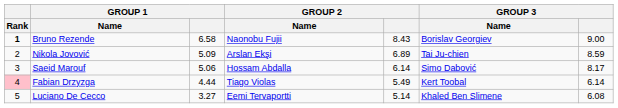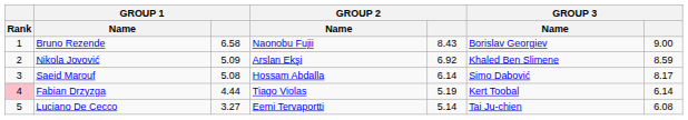 <table class="wikitable" style="font-size:90%">
 <tr>
 <th></th>
 <th colspan="2">GROUP 1</th>
 <th colspan="2">GROUP 2</th>
 <th colspan="2">GROUP 3</th>
 </tr>
 <tr>
 <th width=30>Rank</th>
 <th width=250>Name</th>
 <th width=50></th>
 <th width=250>Name</th>
 <th width=50></th>
 <th width=250>Name</th>
 <th width=50></th>
 </tr>
 <tr>
-<td align=center><strong>1</strong></td>
+<td align=center>1</td>
 <td> <a href='#'>Bruno Rezende</a></td>
 <td align=center>6.58</td>
 <td> <a href='#'>Naonobu Fujii</a></td>
 <td align=center>8.43</td>
 <td> <a href='#'>Borislav Georgiev</a></td>
 <td align=center>9.00</td>
 </tr>
 <tr>
 <td align=center>2</td>
 <td> <a href='#'>Nikola Jovović</a></td>
 <td align=center>5.09</td>
 <td> <a href='#'>Arslan Ekşi</a></td>
-<td align=center>6.89</td>
-<td> <a href='#'>Tai Ju-chien</a></td>
+<td align=center>6.92</td>
+<td> <a href='#'>Khaled Ben Slimene</a></td>
 <td align=center>8.59</td>
 </tr>
 <tr>
 <td align=center>3</td>
 <td> <a href='#'>Saeid Marouf</a></td>
-<td align=center>5.06</td>
+<td align=center>5.08</td>
 <td> <a href='#'>Hossam Abdalla</a></td>
 <td align=center>6.14</td>
 <td> <a href='#'>Simo Dabović</a></td>
 <td align=center>8.17</td>
 </tr>
 <tr>
 <td align=center style="background: pink;">4</td>
 <td> <a href='#'>Fabian Drzyzga</a></td>
 <td align=center>4.44</td>
 <td> <a href='#'>Tiago Violas</a></td>
-<td align=center>5.49</td>
+<td align=center>5.19</td>
 <td> <a href='#'>Kert Toobal</a></td>
 <td align=center>6.14</td>
 </tr>
 <tr>
 <td align=center>5</td>
 <td> <a href='#'>Luciano De Cecco</a></td>
 <td align=center>3.27</td>
 <td> <a href='#'>Eemi Tervaportti</a></td>
 <td align=center>5.14</td>
-<td> <a href='#'>Khaled Ben Slimene</a></td>
+<td> <a href='#'>Tai Ju-chien</a></td>
 <td align=center>6.08</td>
 </tr>
 </table>
